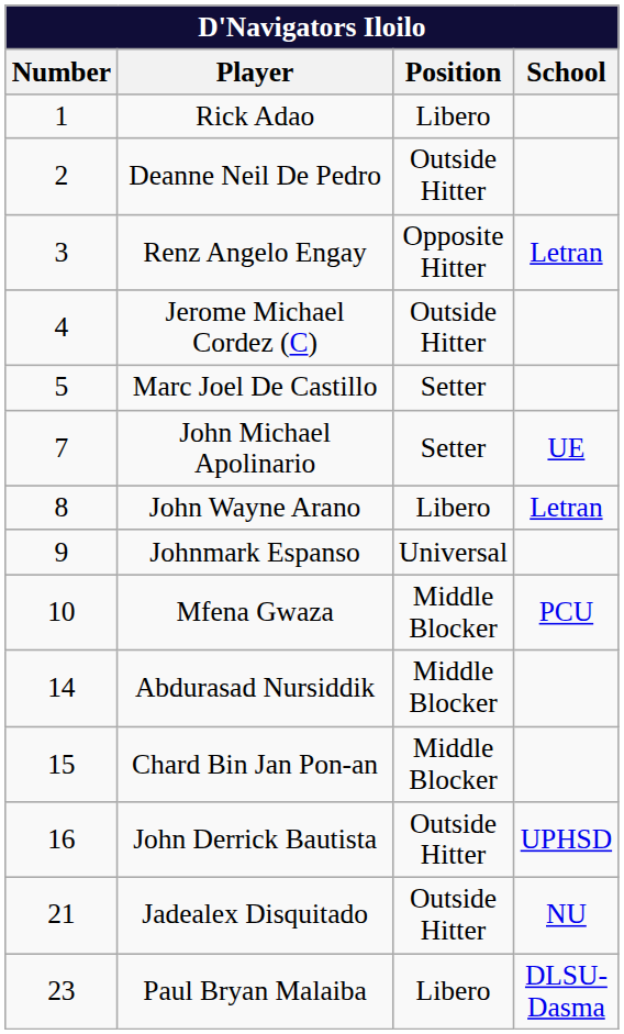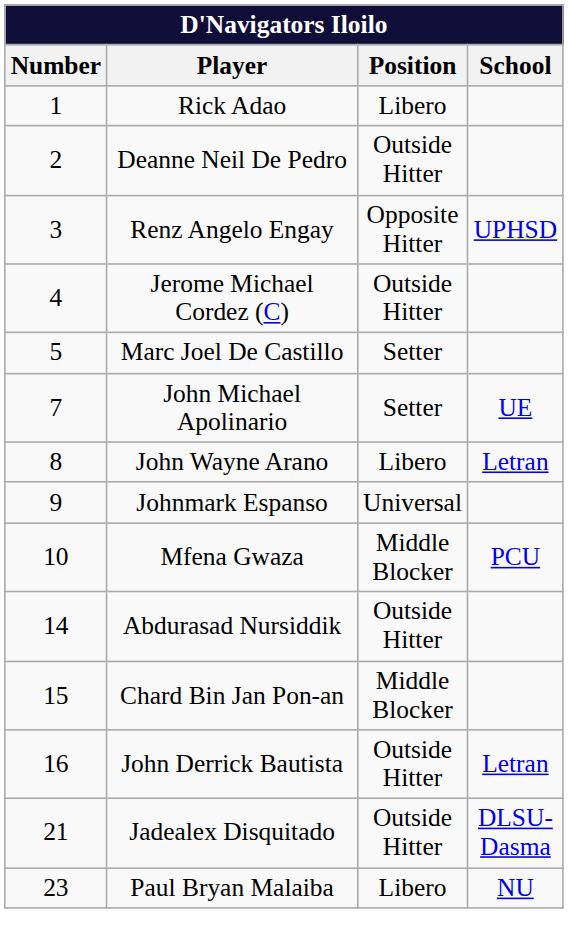 <table class="wikitable sortable" style="text-align:center;">
 <tr>
 <th colspan="5" style= "background: #100D38; color: #FFFFFF; text-align: center"><strong>D'Navigators Iloilo</strong></th>
 </tr>
 <tr>
 <th width=10px>Number</th>
 <th width=150px>Player</th>
 <th width=50px>Position</th>
 <th width=25px>School</th>
 </tr>
 <tr>
 <td style="text-align:center;">1</td>
 <td>Rick Adao</td>
 <td>Libero</td>
 <td></td>
 </tr>
 <tr>
 <td style="text-align:center;">2</td>
 <td>Deanne Neil De Pedro</td>
 <td>Outside Hitter</td>
 <td></td>
 </tr>
 <tr>
 <td style="text-align:center;">3</td>
 <td>Renz Angelo Engay</td>
 <td>Opposite Hitter</td>
-<td><a href='#'>Letran</a></td>
+<td><a href='#'>UPHSD</a></td>
 </tr>
 <tr>
 <td style="text-align:center;">4</td>
 <td>Jerome Michael Cordez (<a href='#'>C</a>)</td>
 <td>Outside Hitter</td>
 <td></td>
 </tr>
 <tr>
 <td style="text-align:center;">5</td>
 <td>Marc Joel De Castillo</td>
 <td>Setter</td>
 <td></td>
 </tr>
 <tr>
 <td style="text-align:center;">7</td>
 <td>John Michael Apolinario</td>
 <td>Setter</td>
 <td><a href='#'>UE</a></td>
 </tr>
 <tr>
 <td style="text-align:center;">8</td>
 <td>John Wayne Arano</td>
 <td>Libero</td>
 <td><a href='#'>Letran</a></td>
 </tr>
 <tr>
 <td style="text-align:center;">9</td>
 <td>Johnmark Espanso</td>
 <td>Universal</td>
 <td></td>
 </tr>
 <tr>
 <td style="text-align:center;">10</td>
 <td>Mfena Gwaza</td>
 <td>Middle Blocker</td>
 <td><a href='#'>PCU</a></td>
 </tr>
 <tr>
 <td style="text-align:center;">14</td>
 <td>Abdurasad Nursiddik</td>
-<td>Middle Blocker</td>
+<td>Outside Hitter</td>
 <td></td>
 </tr>
 <tr>
 <td style="text-align:center;">15</td>
 <td>Chard Bin Jan Pon-an</td>
 <td>Middle Blocker</td>
 <td></td>
 </tr>
 <tr>
 <td style="text-align:center;">16</td>
 <td>John Derrick Bautista</td>
 <td>Outside Hitter</td>
-<td><a href='#'>UPHSD</a></td>
+<td><a href='#'>Letran</a></td>
 </tr>
 <tr>
 <td style="text-align:center;">21</td>
 <td>Jadealex Disquitado</td>
 <td>Outside Hitter</td>
-<td><a href='#'>NU</a></td>
+<td><a href='#'>DLSU-Dasma</a></td>
 </tr>
 <tr>
 <td style="text-align:center;">23</td>
 <td>Paul Bryan Malaiba</td>
 <td>Libero</td>
-<td><a href='#'>DLSU-Dasma</a></td>
+<td><a href='#'>NU</a></td>
 </tr>
 </table>
